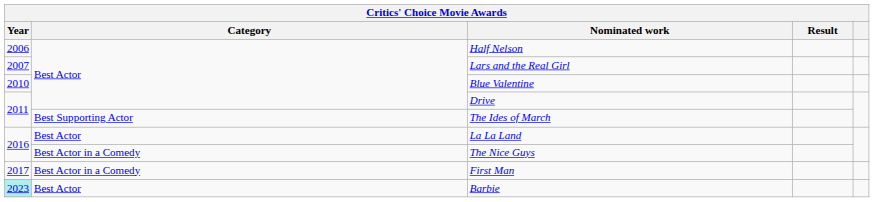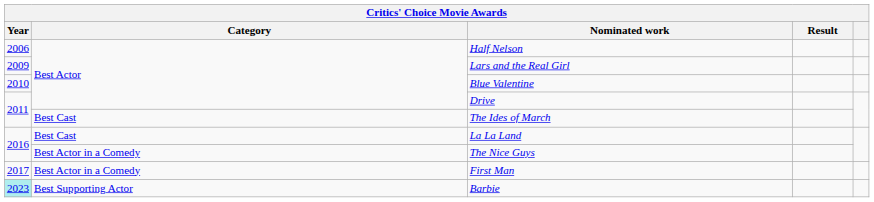 <table class="wikitable">
 <tr>
 <th colspan="5"><a href='#'>Critics' Choice Movie Awards</a></th>
 </tr>
 <tr>
 <th scope="col" style="width:1em;">Year</th>
 <th scope="col" style="width:39em;">Category</th>
 <th scope="col" style="width:29em;">Nominated work</th>
 <th scope="col" style="width:5em;">Result</th>
 <th scope="col" style="width:1em;"></th>
 </tr>
 <tr>
 <td><a href='#'>2006</a></td>
 <td rowspan="4"><a href='#'>Best Actor</a></td>
 <td><em><a href='#'>Half Nelson</a></em></td>
 <td></td>
 <td></td>
 </tr>
 <tr>
-<td><a href='#'>2007</a></td>
+<td><a href='#'>2009</a></td>
 <td><em><a href='#'>Lars and the Real Girl</a></em></td>
 <td></td>
 <td></td>
 </tr>
 <tr>
 <td><a href='#'>2010</a></td>
 <td><em><a href='#'>Blue Valentine</a></em></td>
 <td></td>
 <td></td>
 </tr>
 <tr>
 <td rowspan="2"><a href='#'>2011</a></td>
 <td><em><a href='#'>Drive</a></em></td>
 <td></td>
 <td rowspan="2"></td>
 </tr>
 <tr>
-<td><a href='#'>Best Supporting Actor</a></td>
+<td><a href='#'>Best Cast</a></td>
 <td><em><a href='#'>The Ides of March</a></em></td>
 <td></td>
 </tr>
 <tr>
 <td rowspan="2"><a href='#'>2016</a></td>
-<td><a href='#'>Best Actor</a></td>
+<td><a href='#'>Best Cast</a></td>
 <td><em><a href='#'>La La Land</a></em></td>
 <td></td>
 <td rowspan="2"></td>
 </tr>
 <tr>
 <td><a href='#'>Best Actor in a Comedy</a></td>
 <td><em><a href='#'>The Nice Guys</a></em></td>
 <td></td>
 </tr>
 <tr>
 <td><a href='#'>2017</a></td>
 <td><a href='#'>Best Actor in a Comedy</a></td>
 <td><em><a href='#'>First Man</a></em></td>
 <td></td>
 <td></td>
 </tr>
 <tr>
 <td style="background: paleturquoise;"><a href='#'>2023</a></td>
-<td><a href='#'>Best Actor</a></td>
+<td><a href='#'>Best Supporting Actor</a></td>
 <td><em><a href='#'>Barbie</a></em></td>
 <td></td>
 <td></td>
 </tr>
 </table>
